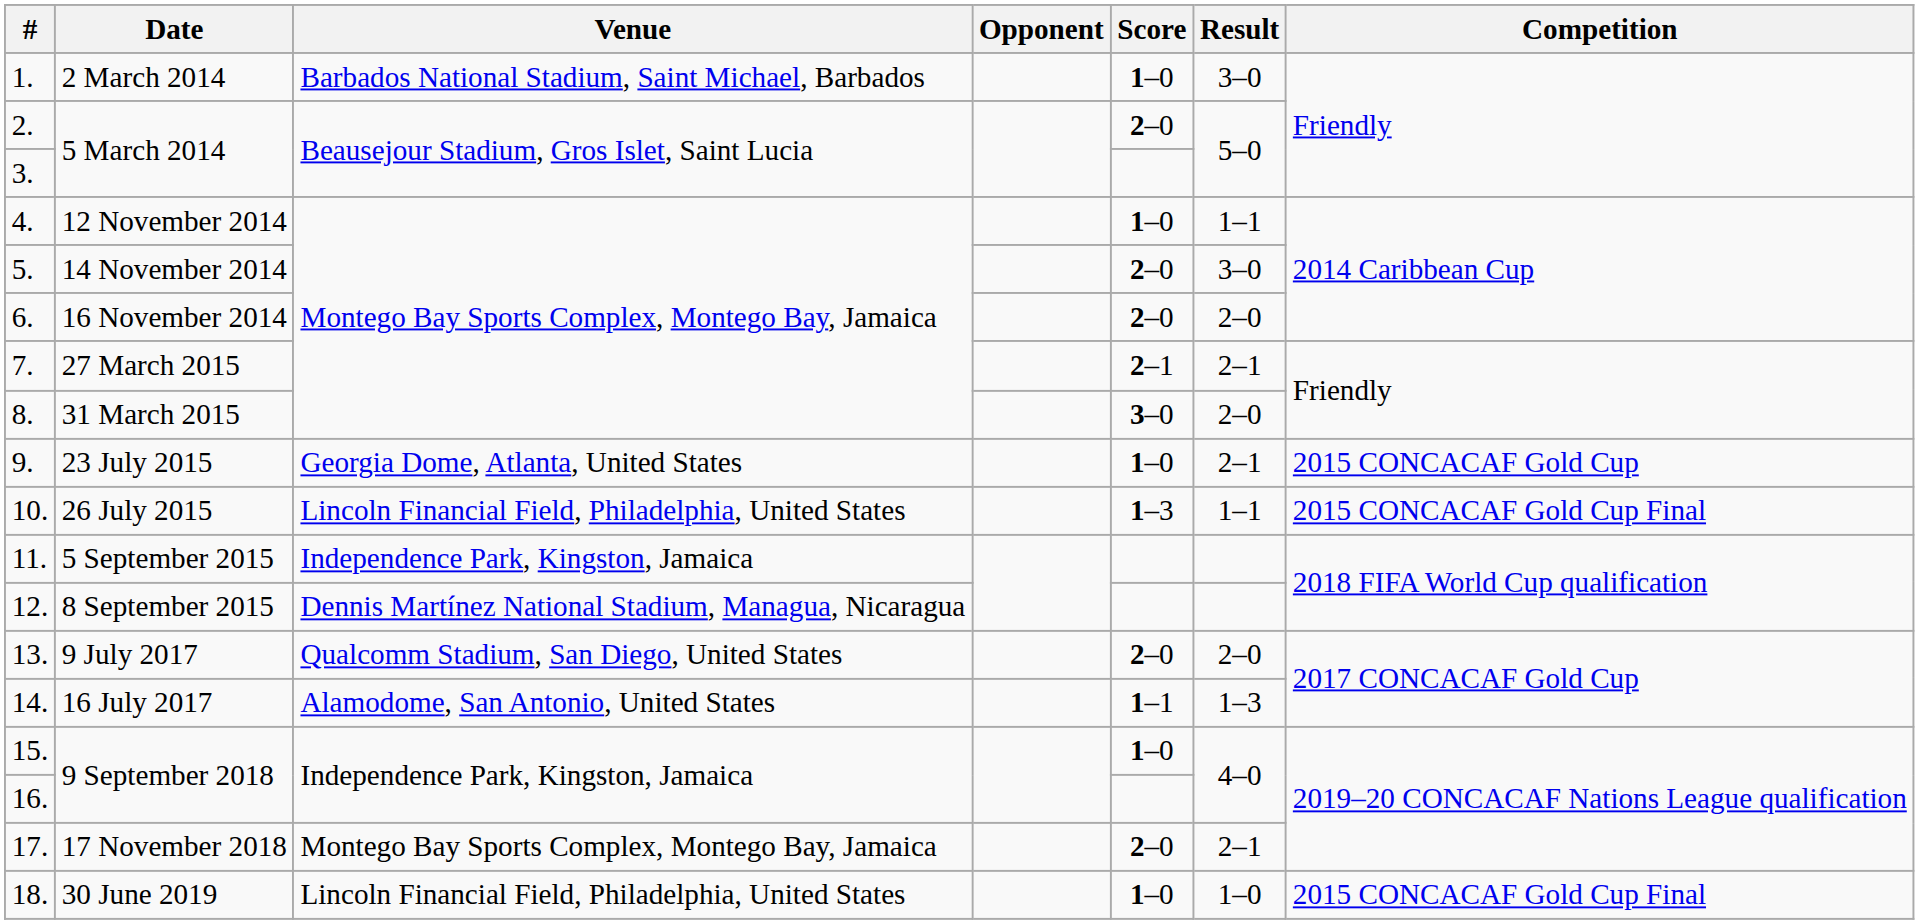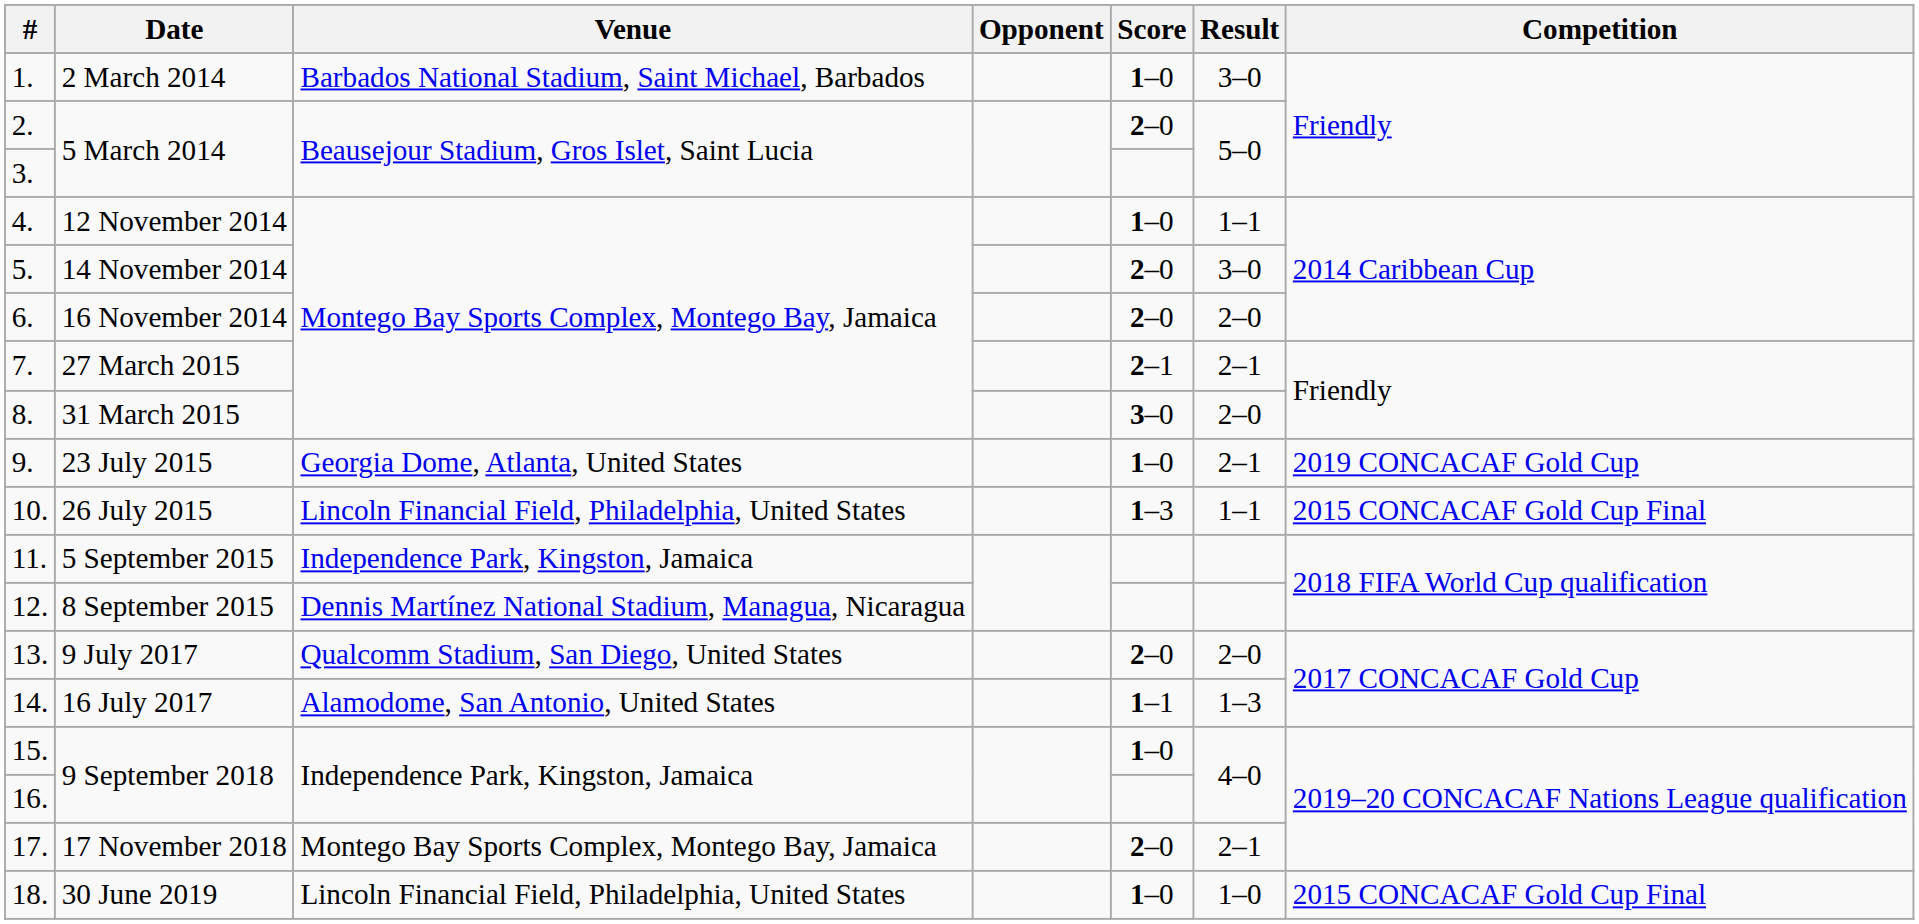 <table class="wikitable" style="font-size:95%;">
 <tr>
 <th>#</th>
 <th>Date</th>
 <th>Venue</th>
 <th>Opponent</th>
 <th>Score</th>
 <th>Result</th>
 <th>Competition</th>
 </tr>
 <tr>
 <td>1.</td>
 <td>2 March 2014</td>
 <td><a href='#'>Barbados National Stadium</a>, <a href='#'>Saint Michael</a>, Barbados</td>
 <td></td>
 <td align=center><strong>1</strong>–0</td>
 <td align=center>3–0</td>
 <td rowspan=3><a href='#'>Friendly</a></td>
 </tr>
 <tr>
 <td>2.</td>
 <td rowspan=2>5 March 2014</td>
 <td rowspan=2><a href='#'>Beausejour Stadium</a>, <a href='#'>Gros Islet</a>, Saint Lucia</td>
 <td rowspan=2></td>
 <td align=center><strong>2</strong>–0</td>
 <td rowspan=2 style="text-align:center;">5–0</td>
 </tr>
 <tr>
 <td>3.</td>
 <td></td>
 </tr>
 <tr>
 <td>4.</td>
 <td>12 November 2014</td>
 <td rowspan=5><a href='#'>Montego Bay Sports Complex</a>, <a href='#'>Montego Bay</a>, Jamaica</td>
 <td></td>
 <td align=center><strong>1</strong>–0</td>
 <td align=center>1–1</td>
 <td rowspan=3><a href='#'>2014 Caribbean Cup</a></td>
 </tr>
 <tr>
 <td>5.</td>
 <td>14 November 2014</td>
 <td></td>
 <td align=center><strong>2</strong>–0</td>
 <td align=center>3–0</td>
 </tr>
 <tr>
 <td>6.</td>
 <td>16 November 2014</td>
 <td></td>
 <td align=center><strong>2</strong>–0</td>
 <td align=center>2–0</td>
 </tr>
 <tr>
 <td>7.</td>
 <td>27 March 2015</td>
 <td></td>
 <td align=center><strong>2</strong>–1</td>
 <td align=center>2–1</td>
 <td rowspan=2>Friendly</td>
 </tr>
 <tr>
 <td>8.</td>
 <td>31 March 2015</td>
 <td></td>
 <td align=center><strong>3</strong>–0</td>
 <td align=center>2–0</td>
 </tr>
 <tr>
 <td>9.</td>
 <td>23 July 2015</td>
 <td><a href='#'>Georgia Dome</a>, <a href='#'>Atlanta</a>, United States</td>
 <td></td>
 <td align=center><strong>1</strong>–0</td>
 <td align=center>2–1</td>
-<td><a href='#'>2015 CONCACAF Gold Cup</a></td>
+<td><a href='#'>2019 CONCACAF Gold Cup</a></td>
 </tr>
 <tr>
 <td>10.</td>
 <td>26 July 2015</td>
 <td><a href='#'>Lincoln Financial Field</a>, <a href='#'>Philadelphia</a>, United States</td>
 <td></td>
 <td align=center><strong>1</strong>–3</td>
 <td align=center>1–1</td>
 <td><a href='#'>2015 CONCACAF Gold Cup Final</a></td>
 </tr>
 <tr>
 <td>11.</td>
 <td>5 September 2015</td>
 <td><a href='#'>Independence Park</a>, <a href='#'>Kingston</a>, Jamaica</td>
 <td rowspan=2></td>
 <td></td>
 <td></td>
 <td rowspan=2><a href='#'>2018 FIFA World Cup qualification</a></td>
 </tr>
 <tr>
 <td>12.</td>
 <td>8 September 2015</td>
 <td><a href='#'>Dennis Martínez National Stadium</a>, <a href='#'>Managua</a>, Nicaragua</td>
 <td></td>
 <td></td>
 </tr>
 <tr>
 <td>13.</td>
 <td>9 July 2017</td>
 <td><a href='#'>Qualcomm Stadium</a>, <a href='#'>San Diego</a>, United States</td>
 <td></td>
 <td align=center><strong>2</strong>–0</td>
 <td align=center>2–0</td>
 <td rowspan=2><a href='#'>2017 CONCACAF Gold Cup</a></td>
 </tr>
 <tr>
 <td>14.</td>
 <td>16 July 2017</td>
 <td><a href='#'>Alamodome</a>, <a href='#'>San Antonio</a>, United States</td>
 <td></td>
 <td align=center><strong>1</strong>–1</td>
 <td align=center>1–3</td>
 </tr>
 <tr>
 <td>15.</td>
 <td rowspan=2>9 September 2018</td>
 <td rowspan=2>Independence Park, Kingston, Jamaica</td>
 <td rowspan=2></td>
 <td align=center><strong>1</strong>–0</td>
 <td rowspan=2 style="text-align:center;">4–0</td>
 <td rowspan=3><a href='#'>2019–20 CONCACAF Nations League qualification</a></td>
 </tr>
 <tr>
 <td>16.</td>
 <td></td>
 </tr>
 <tr>
 <td>17.</td>
 <td>17 November 2018</td>
 <td>Montego Bay Sports Complex, Montego Bay, Jamaica</td>
 <td></td>
 <td align=center><strong>2</strong>–0</td>
 <td align=center>2–1</td>
 </tr>
 <tr>
 <td>18.</td>
 <td>30 June 2019</td>
 <td>Lincoln Financial Field, Philadelphia, United States</td>
 <td></td>
 <td align=center><strong>1</strong>–0</td>
 <td align=center>1–0</td>
 <td><a href='#'>2015 CONCACAF Gold Cup Final</a></td>
 </tr>
 </table>
